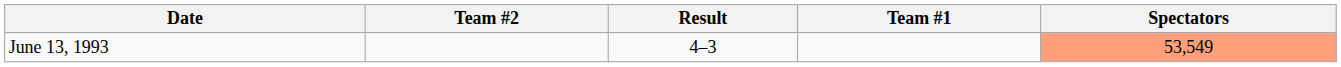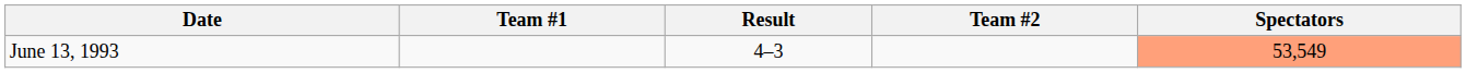 <table class="wikitable" style="text-align:left; width:60%;">
 <tr>
 <th>Date</th>
+<th>Team #1</th>
+<th>Result</th>
 <th>Team #2</th>
-<th>Result</th>
-<th>Team #1</th>
 <th>Spectators</th>
 </tr>
 <tr>
 <td>June 13, 1993</td>
 <td></td>
 <td style="text-align:center;">4–3</td>
 <td></td>
 <td style="background: lightsalmon; text-align:center;">53,549</td>
 </tr>
 </table>
